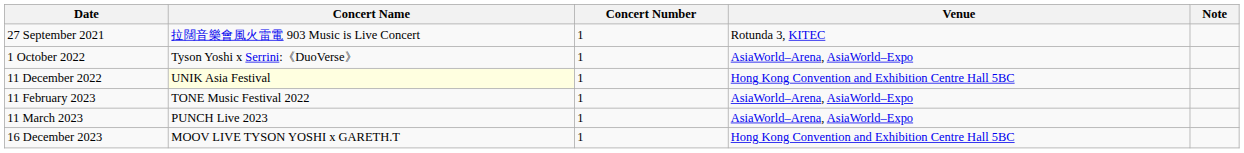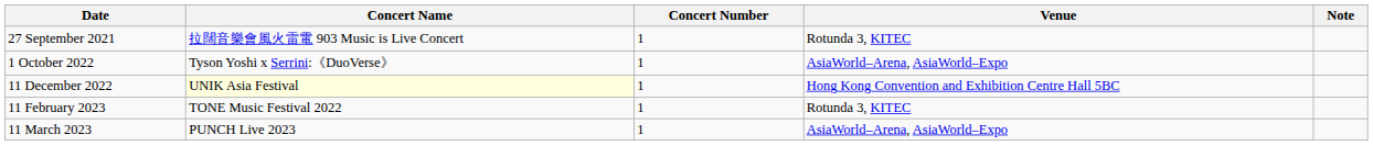 <table class="wikitable" width="100%">
 <tr>
 <th><strong>Date</strong></th>
 <th><strong>Concert Name</strong></th>
 <th><strong>Concert Number</strong></th>
 <th><strong>Venue</strong></th>
 <th><strong>Note</strong></th>
 </tr>
 <tr>
 <td>27 September 2021</td>
 <td><a href='#'>拉闊音樂會風火雷電</a> 903 Music is Live Concert</td>
 <td>1</td>
 <td>Rotunda 3, <a href='#'>KITEC</a></td>
 <td></td>
 </tr>
 <tr>
 <td>1 October 2022</td>
 <td>Tyson Yoshi x <a href='#'>Serrini</a>:《DuoVerse》</td>
 <td>1</td>
 <td><a href='#'>AsiaWorld–Arena</a>, <a href='#'>AsiaWorld–Expo</a></td>
 <td></td>
 </tr>
 <tr>
 <td>11 December 2022</td>
 <td style="background: lightyellow;">UNIK Asia Festival</td>
 <td>1</td>
 <td><a href='#'>Hong Kong Convention and Exhibition Centre Hall 5BC</a></td>
 <td></td>
 </tr>
 <tr>
 <td>11 February 2023</td>
 <td>TONE Music Festival 2022</td>
 <td>1</td>
-<td><a href='#'>AsiaWorld–Arena</a>, <a href='#'>AsiaWorld–Expo</a></td>
+<td>Rotunda 3, <a href='#'>KITEC</a></td>
 <td></td>
 </tr>
 <tr>
 <td>11 March 2023</td>
 <td>PUNCH Live 2023</td>
 <td>1</td>
 <td><a href='#'>AsiaWorld–Arena</a>, <a href='#'>AsiaWorld–Expo</a></td>
 <td></td>
 </tr>
-<tr>
-<td>16 December 2023</td>
-<td>MOOV LIVE TYSON YOSHI x GARETH.T</td>
-<td>1</td>
-<td><a href='#'>Hong Kong Convention and Exhibition Centre Hall 5BC</a></td>
-<td></td>
-</tr>
 </table>
